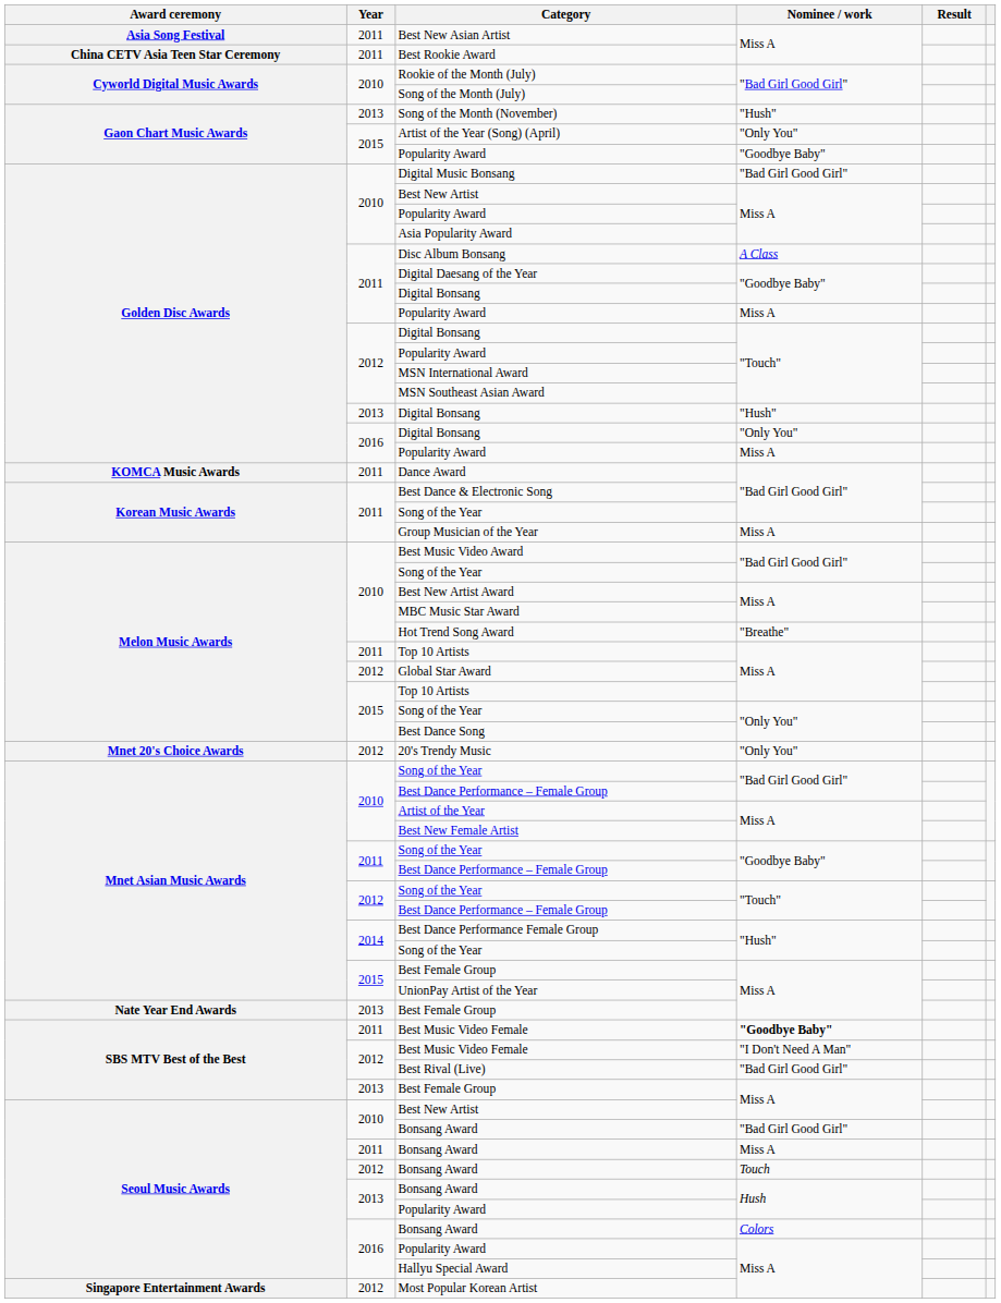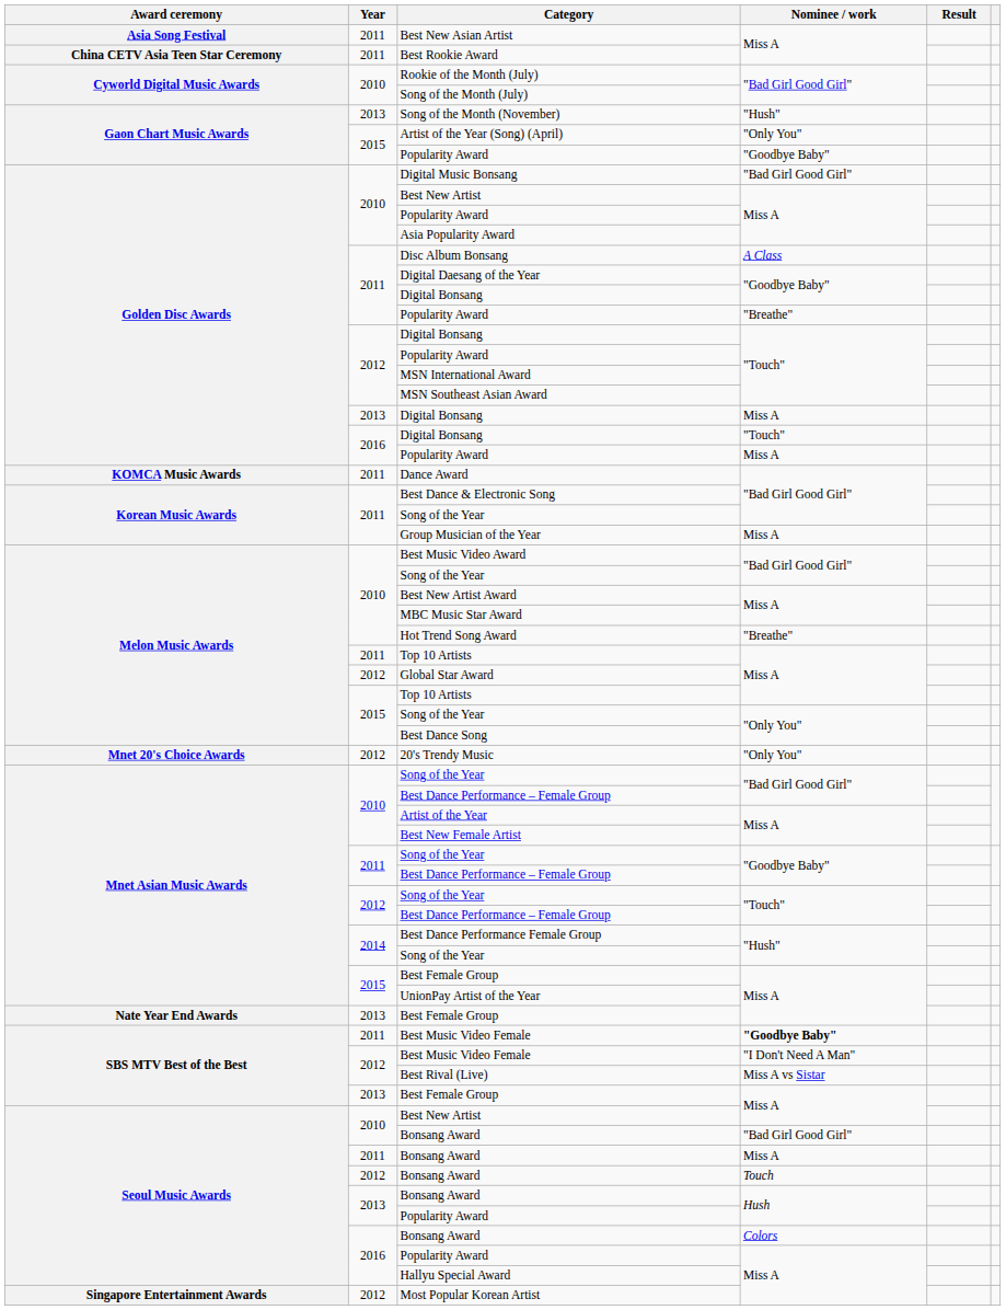 <table class="wikitable sortable plainrowheaders" style="width:100%">
 <tr>
 <th scope="col">Award ceremony</th>
 <th scope="col">Year</th>
 <th scope="col">Category</th>
 <th scope="col">Nominee / work</th>
 <th scope="col">Result</th>
 <th scope="col" class="unsortable"></th>
 </tr>
 <tr>
 <th scope="row"><a href='#'>Asia Song Festival</a></th>
 <td style="text-align:center">2011</td>
 <td>Best New Asian Artist</td>
 <td rowspan="2">Miss A</td>
 <td></td>
 <td style="text-align:center"></td>
 </tr>
 <tr>
 <th scope="row">China CETV Asia Teen Star Ceremony</th>
 <td style="text-align:center">2011</td>
 <td>Best Rookie Award</td>
 <td></td>
 <td style="text-align:center"></td>
 </tr>
 <tr>
 <th scope="row" rowspan="2"><a href='#'>Cyworld Digital Music Awards</a></th>
 <td style="text-align:center" rowspan="2">2010</td>
 <td>Rookie of the Month (July)</td>
 <td rowspan="2">"<a href='#'>Bad Girl Good Girl</a>"</td>
 <td></td>
 <td style="text-align:center"></td>
 </tr>
 <tr>
 <td>Song of the Month (July)</td>
 <td></td>
 <td style="text-align:center"></td>
 </tr>
 <tr>
 <th scope="row" rowspan="3"><a href='#'>Gaon Chart Music Awards</a></th>
 <td style="text-align:center">2013</td>
 <td>Song of the Month (November)</td>
 <td>"Hush"</td>
 <td></td>
 <td></td>
 </tr>
 <tr>
 <td style="text-align:center" rowspan="2">2015</td>
 <td>Artist of the Year (Song) (April)</td>
 <td>"Only You"</td>
 <td></td>
 <td style="text-align:center"></td>
 </tr>
 <tr>
 <td>Popularity Award</td>
 <td>"Goodbye Baby"</td>
 <td></td>
 <td style="text-align:center"></td>
 </tr>
 <tr>
 <th scope="row" rowspan="15"><a href='#'>Golden Disc Awards</a></th>
 <td style="text-align:center" rowspan="4">2010</td>
 <td>Digital Music Bonsang</td>
 <td>"Bad Girl Good Girl"</td>
 <td></td>
 <td style="text-align:center"></td>
 </tr>
 <tr>
 <td>Best New Artist</td>
 <td rowspan="3">Miss A</td>
 <td></td>
 <td></td>
 </tr>
 <tr>
 <td>Popularity Award</td>
 <td></td>
 <td></td>
 </tr>
 <tr>
 <td>Asia Popularity Award</td>
 <td></td>
 <td></td>
 </tr>
 <tr>
 <td style="text-align:center" rowspan="4">2011</td>
 <td>Disc Album Bonsang</td>
 <td><em><a href='#'>A Class</a></em></td>
 <td></td>
 <td></td>
 </tr>
 <tr>
 <td>Digital Daesang of the Year</td>
 <td rowspan="2">"Goodbye Baby"</td>
 <td></td>
 <td></td>
 </tr>
 <tr>
 <td>Digital Bonsang</td>
 <td></td>
 <td style="text-align:center"></td>
 </tr>
 <tr>
 <td>Popularity Award</td>
-<td>Miss A</td>
+<td>"Breathe"</td>
 <td></td>
 <td></td>
 </tr>
 <tr>
 <td style="text-align:center" rowspan="4">2012</td>
 <td>Digital Bonsang</td>
 <td rowspan="4">"Touch"</td>
 <td></td>
 <td style="text-align:center"></td>
 </tr>
 <tr>
 <td>Popularity Award</td>
 <td></td>
 <td></td>
 </tr>
 <tr>
 <td>MSN International Award</td>
 <td></td>
 <td></td>
 </tr>
 <tr>
 <td>MSN Southeast Asian Award</td>
 <td></td>
 <td></td>
 </tr>
 <tr>
 <td style="text-align:center">2013</td>
 <td>Digital Bonsang</td>
-<td>"Hush"</td>
+<td>Miss A</td>
 <td></td>
 <td></td>
 </tr>
 <tr>
 <td style="text-align:center" rowspan="2">2016</td>
 <td>Digital Bonsang</td>
-<td>"Only You"</td>
+<td>"Touch"</td>
 <td></td>
 <td></td>
 </tr>
 <tr>
 <td>Popularity Award</td>
 <td>Miss A</td>
 <td></td>
 <td></td>
 </tr>
 <tr>
 <th scope="row"><a href='#'>KOMCA</a> Music Awards</th>
 <td style="text-align:center">2011</td>
 <td>Dance Award</td>
 <td rowspan="3">"Bad Girl Good Girl"</td>
 <td></td>
 <td style="text-align:center"></td>
 </tr>
 <tr>
 <th scope="row" rowspan="3"><a href='#'>Korean Music Awards</a></th>
 <td style="text-align:center" rowspan="3">2011</td>
 <td>Best Dance & Electronic Song</td>
 <td></td>
 <td style="text-align:center"></td>
 </tr>
 <tr>
 <td>Song of the Year</td>
 <td></td>
 <td style="text-align:center"></td>
 </tr>
 <tr>
 <td>Group Musician of the Year</td>
 <td>Miss A</td>
 <td></td>
 <td></td>
 </tr>
 <tr>
 <th scope="row" rowspan="10"><a href='#'>Melon Music Awards</a></th>
 <td style="text-align:center" rowspan="5">2010</td>
 <td>Best Music Video Award</td>
 <td rowspan="2">"Bad Girl Good Girl"</td>
 <td></td>
 <td></td>
 </tr>
 <tr>
 <td>Song of the Year</td>
 <td></td>
 <td></td>
 </tr>
 <tr>
 <td>Best New Artist Award</td>
 <td rowspan="2">Miss A</td>
 <td></td>
 <td></td>
 </tr>
 <tr>
 <td>MBC Music Star Award</td>
 <td></td>
 <td style="text-align:center"></td>
 </tr>
 <tr>
 <td>Hot Trend Song Award</td>
 <td>"Breathe"</td>
 <td></td>
 <td></td>
 </tr>
 <tr>
 <td style="text-align:center">2011</td>
 <td>Top 10 Artists</td>
 <td rowspan="3">Miss A</td>
 <td></td>
 <td></td>
 </tr>
 <tr>
 <td style="text-align:center">2012</td>
 <td>Global Star Award</td>
 <td></td>
 <td style="text-align:center"></td>
 </tr>
 <tr>
 <td style="text-align:center" rowspan="3">2015</td>
 <td>Top 10 Artists</td>
 <td></td>
 <td></td>
 </tr>
 <tr>
 <td>Song of the Year</td>
 <td rowspan="2">"Only You"</td>
 <td></td>
 <td></td>
 </tr>
 <tr>
 <td>Best Dance Song</td>
 <td></td>
 <td></td>
 </tr>
 <tr>
 <th scope="row"><a href='#'>Mnet 20's Choice Awards</a></th>
 <td style="text-align:center">2012</td>
 <td>20's Trendy Music</td>
 <td>"Only You"</td>
 <td></td>
 <td></td>
 </tr>
 <tr>
 <th scope="row" rowspan="12"><a href='#'>Mnet Asian Music Awards</a></th>
 <td style="text-align:center" rowspan="4"><a href='#'>2010</a></td>
 <td><a href='#'>Song of the Year</a></td>
 <td rowspan="2">"Bad Girl Good Girl"</td>
 <td></td>
 <td style="text-align:center" rowspan="4"></td>
 </tr>
 <tr>
 <td><a href='#'>Best Dance Performance – Female Group</a></td>
 <td></td>
 </tr>
 <tr>
 <td><a href='#'>Artist of the Year</a></td>
 <td rowspan="2">Miss A</td>
 <td></td>
 </tr>
 <tr>
 <td><a href='#'>Best New Female Artist</a></td>
 <td></td>
 </tr>
 <tr>
 <td style="text-align:center" rowspan="2"><a href='#'>2011</a></td>
 <td><a href='#'>Song of the Year</a></td>
 <td rowspan="2">"Goodbye Baby"</td>
 <td></td>
 <td style="text-align:center" rowspan="2"></td>
 </tr>
 <tr>
 <td><a href='#'>Best Dance Performance – Female Group</a></td>
 <td></td>
 </tr>
 <tr>
 <td style="text-align:center" rowspan="2"><a href='#'>2012</a></td>
 <td><a href='#'>Song of the Year</a></td>
 <td rowspan="2">"Touch"</td>
 <td></td>
 <td style="text-align:center" rowspan="2"></td>
 </tr>
 <tr>
 <td><a href='#'>Best Dance Performance – Female Group</a></td>
 <td></td>
 </tr>
 <tr>
 <td style="text-align:center" rowspan="2"><a href='#'>2014</a></td>
 <td>Best Dance Performance Female Group</td>
 <td rowspan="2">"Hush"</td>
 <td></td>
 <td></td>
 </tr>
 <tr>
 <td>Song of the Year</td>
 <td></td>
 <td></td>
 </tr>
 <tr>
 <td style="text-align:center" rowspan="2"><a href='#'>2015</a></td>
 <td>Best Female Group</td>
 <td rowspan="3">Miss A</td>
 <td></td>
 <td></td>
 </tr>
 <tr>
 <td>UnionPay Artist of the Year</td>
 <td></td>
 <td></td>
 </tr>
 <tr>
 <th scope="row">Nate Year End Awards</th>
 <td style="text-align:center">2013</td>
 <td>Best Female Group</td>
 <td></td>
 <td></td>
 </tr>
 <tr>
 <th scope="row" rowspan="4">SBS MTV Best of the Best</th>
 <td style="text-align:center">2011</td>
 <td>Best Music Video Female</td>
 <td><strong>"Goodbye Baby"</strong></td>
 <td></td>
 <td></td>
 </tr>
 <tr>
 <td style="text-align:center" rowspan="2">2012</td>
 <td>Best Music Video Female</td>
 <td>"I Don't Need A Man"</td>
 <td></td>
 <td></td>
 </tr>
 <tr>
 <td>Best Rival (Live)</td>
-<td>"Bad Girl Good Girl"</td>
+<td>Miss A vs <a href='#'>Sistar</a></td>
 <td></td>
 <td></td>
 </tr>
 <tr>
 <td style="text-align:center">2013</td>
 <td>Best Female Group</td>
 <td rowspan="2">Miss A</td>
 <td></td>
 <td style="text-align:center"></td>
 </tr>
 <tr>
 <th scope="row" rowspan="9"><a href='#'>Seoul Music Awards</a></th>
 <td style="text-align:center" rowspan="2">2010</td>
 <td>Best New Artist</td>
 <td></td>
 <td></td>
 </tr>
 <tr>
 <td>Bonsang Award</td>
 <td>"Bad Girl Good Girl"</td>
 <td></td>
 <td style="text-align:center"></td>
 </tr>
 <tr>
 <td style="text-align:center">2011</td>
 <td>Bonsang Award</td>
 <td>Miss A</td>
 <td></td>
 <td style="text-align:center"></td>
 </tr>
 <tr>
 <td style="text-align:center">2012</td>
 <td>Bonsang Award</td>
 <td><em>Touch</em></td>
 <td></td>
 <td></td>
 </tr>
 <tr>
 <td style="text-align:center" rowspan="2">2013</td>
 <td>Bonsang Award</td>
 <td rowspan="2"><em>Hush</em></td>
 <td></td>
 <td></td>
 </tr>
 <tr>
 <td>Popularity Award</td>
 <td></td>
 <td></td>
 </tr>
 <tr>
 <td style="text-align:center" rowspan="3">2016</td>
 <td>Bonsang Award</td>
 <td><em><a href='#'>Colors</a></em></td>
 <td></td>
 <td></td>
 </tr>
 <tr>
 <td>Popularity Award</td>
 <td rowspan="3">Miss A</td>
 <td></td>
 <td></td>
 </tr>
 <tr>
 <td>Hallyu Special Award</td>
 <td></td>
 <td></td>
 </tr>
 <tr>
 <th scope="row">Singapore Entertainment Awards</th>
 <td style="text-align:center">2012</td>
 <td>Most Popular Korean Artist</td>
 <td></td>
 <td></td>
 </tr>
 </table>
